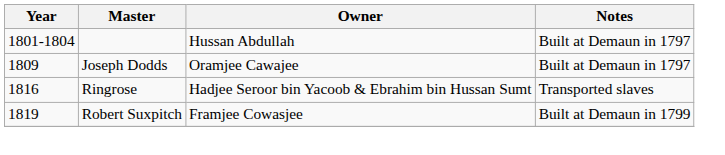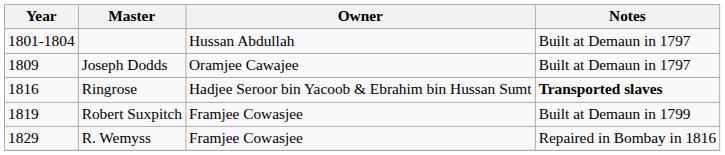 <table class="sortable wikitable">
 <tr>
 <th>Year</th>
 <th>Master</th>
 <th>Owner</th>
 <th>Notes</th>
 </tr>
 <tr>
 <td>1801-1804</td>
 <td></td>
 <td>Hussan Abdullah</td>
 <td>Built at Demaun in 1797</td>
 </tr>
 <tr>
 <td>1809</td>
 <td>Joseph Dodds</td>
 <td>Oramjee Cawajee</td>
 <td>Built at Demaun in 1797</td>
 </tr>
 <tr>
 <td>1816</td>
 <td>Ringrose</td>
 <td>Hadjee Seroor bin Yacoob & Ebrahim bin Hussan Sumt</td>
-<td>Transported slaves</td>
+<td><strong>Transported slaves</strong></td>
 </tr>
 <tr>
 <td>1819</td>
 <td>Robert Suxpitch</td>
 <td>Framjee Cowasjee</td>
 <td>Built at Demaun in 1799</td>
 </tr>
 <tr>
+<td>1829</td>
+<td>R. Wemyss</td>
+<td>Framjee Cowasjee</td>
+<td>Repaired in Bombay in 1816</td>
+</tr>
+<tr>
 </tr>
 </table>
